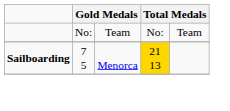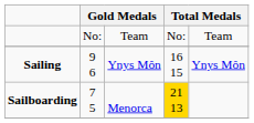 <table class="wikitable" style="text-align: center; font-size:95%;">
 <tr>
 <td></td>
 <th colspan=2>Gold Medals</th>
 <th colspan=2>Total Medals</th>
 </tr>
 <tr>
 <td></td>
 <td>No:</td>
 <td>Team</td>
 <td>No:</td>
 <td>Team</td>
 </tr>
 <tr>
 </tr>
 <tr>
+<td><strong>Sailing</strong></td>
+<td>9 <br> 6</td>
+<td align= "left"> <a href='#'>Ynys Môn</a> <br> </td>
+<td>16 <br> 15</td>
+<td align= "left"> <a href='#'>Ynys Môn</a> <br> </td>
+</tr>
+<tr>
 <td><strong>Sailboarding</strong></td>
 <td>7 <br> 5</td>
 <td align= "left"> <br>  <a href='#'>Menorca</a></td>
 <td style="background: gold;">21 <br> 13</td>
 <td align= "left"> <br> </td>
 </tr>
 <tr>
 </tr>
 </table>
